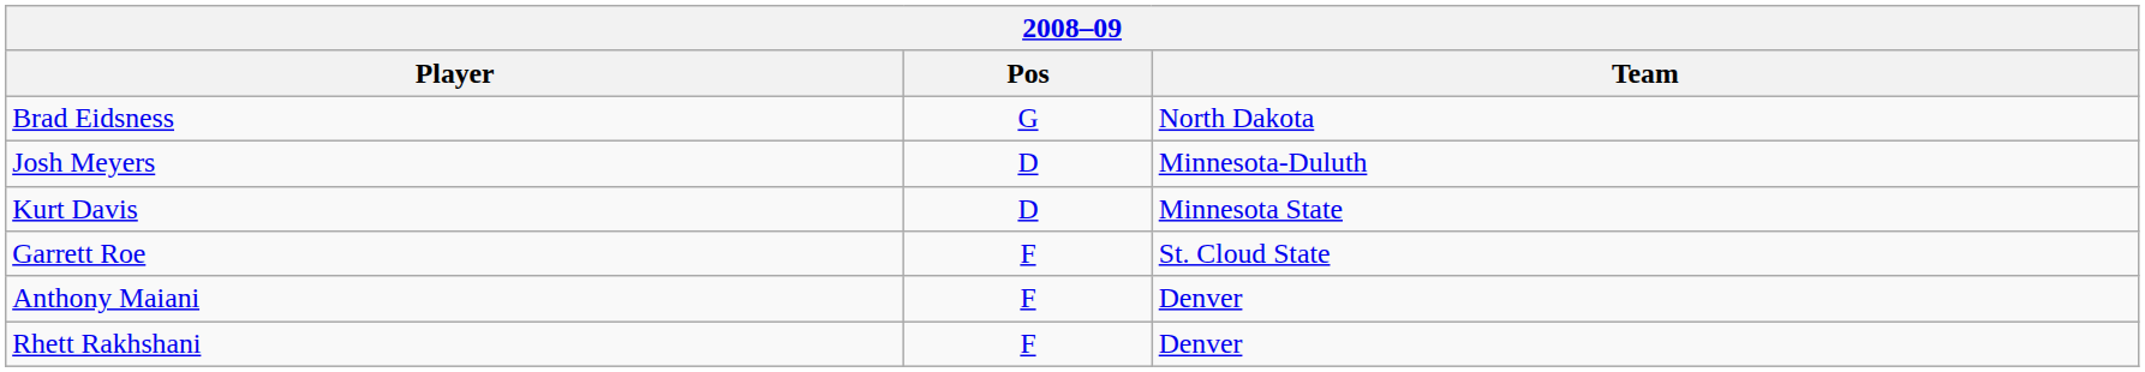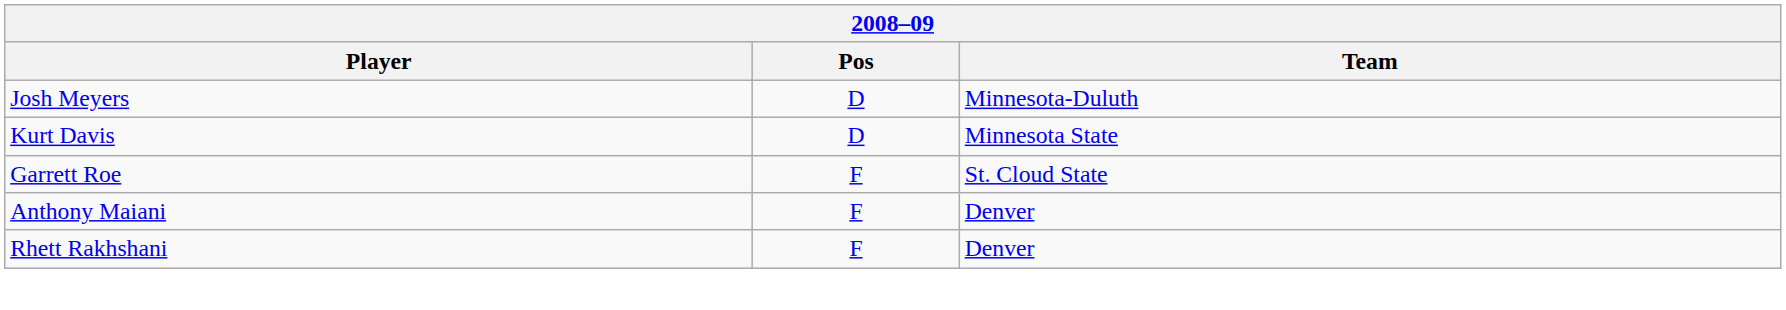 <table class="wikitable" width=95%>
 <tr>
 <th colspan=3><a href='#'>2008–09</a></th>
 </tr>
 <tr>
 <th>Player</th>
 <th>Pos</th>
 <th>Team</th>
-</tr>
-<tr>
-<td><a href='#'>Brad Eidsness</a></td>
-<td align=center><a href='#'>G</a></td>
-<td><a href='#'>North Dakota</a></td>
 </tr>
 <tr>
 <td><a href='#'>Josh Meyers</a></td>
 <td align=center><a href='#'>D</a></td>
 <td><a href='#'>Minnesota-Duluth</a></td>
 </tr>
 <tr>
 <td><a href='#'>Kurt Davis</a></td>
 <td align=center><a href='#'>D</a></td>
 <td><a href='#'>Minnesota State</a></td>
 </tr>
 <tr>
 <td><a href='#'>Garrett Roe</a></td>
 <td align=center><a href='#'>F</a></td>
 <td><a href='#'>St. Cloud State</a></td>
 </tr>
 <tr>
 <td><a href='#'>Anthony Maiani</a></td>
 <td align=center><a href='#'>F</a></td>
 <td><a href='#'>Denver</a></td>
 </tr>
 <tr>
 <td><a href='#'>Rhett Rakhshani</a></td>
 <td align=center><a href='#'>F</a></td>
 <td><a href='#'>Denver</a></td>
 </tr>
 </table>
